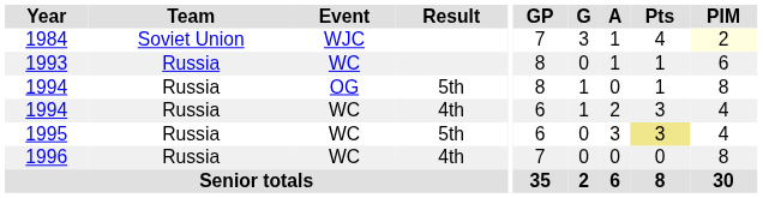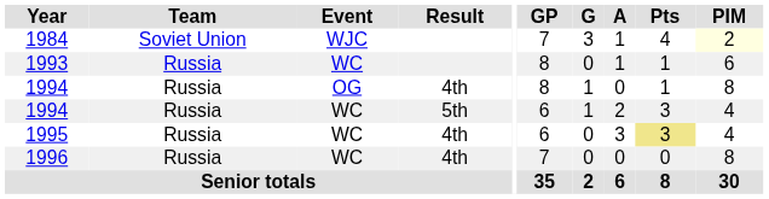 <table border="0" cellpadding="1" cellspacing="0" ID="Table3" style="text-align:center; width:40em">
 <tr ALIGN="center" bgcolor="#e0e0e0">
 <th>Year</th>
 <th>Team</th>
 <th>Event</th>
 <th>Result</th>
 <th rowspan="99" bgcolor="#ffffff"></th>
 <th>GP</th>
 <th>G</th>
 <th>A</th>
 <th>Pts</th>
 <th>PIM</th>
 </tr>
 <tr>
 <td><a href='#'>1984</a></td>
 <td><a href='#'>Soviet Union</a></td>
 <td><a href='#'>WJC</a></td>
 <td></td>
 <td>7</td>
 <td>3</td>
 <td>1</td>
 <td>4</td>
 <td style="background: lightyellow;">2</td>
 </tr>
 <tr bgcolor="#f0f0f0">
 <td><a href='#'>1993</a></td>
 <td><a href='#'>Russia</a></td>
 <td><a href='#'>WC</a></td>
 <td></td>
 <td>8</td>
 <td>0</td>
 <td>1</td>
 <td>1</td>
 <td>6</td>
 </tr>
 <tr>
 <td><a href='#'>1994</a></td>
 <td>Russia</td>
 <td><a href='#'>OG</a></td>
-<td>5th</td>
+<td>4th</td>
 <td>8</td>
 <td>1</td>
 <td>0</td>
 <td>1</td>
 <td>8</td>
 </tr>
 <tr bgcolor="#f0f0f0">
 <td><a href='#'>1994</a></td>
 <td>Russia</td>
 <td>WC</td>
-<td>4th</td>
+<td>5th</td>
 <td>6</td>
 <td>1</td>
 <td>2</td>
 <td>3</td>
 <td>4</td>
 </tr>
 <tr>
 <td><a href='#'>1995</a></td>
 <td>Russia</td>
 <td>WC</td>
-<td>5th</td>
+<td>4th</td>
 <td>6</td>
 <td>0</td>
 <td>3</td>
 <td style="background: khaki;">3</td>
 <td>4</td>
 </tr>
 <tr bgcolor="#f0f0f0">
 <td><a href='#'>1996</a></td>
 <td>Russia</td>
 <td>WC</td>
 <td>4th</td>
 <td>7</td>
 <td>0</td>
 <td>0</td>
 <td>0</td>
 <td>8</td>
 </tr>
 <tr bgcolor="#e0e0e0">
 <th colspan="4">Senior totals</th>
 <th>35</th>
 <th>2</th>
 <th>6</th>
 <th>8</th>
 <th>30</th>
 </tr>
 </table>
